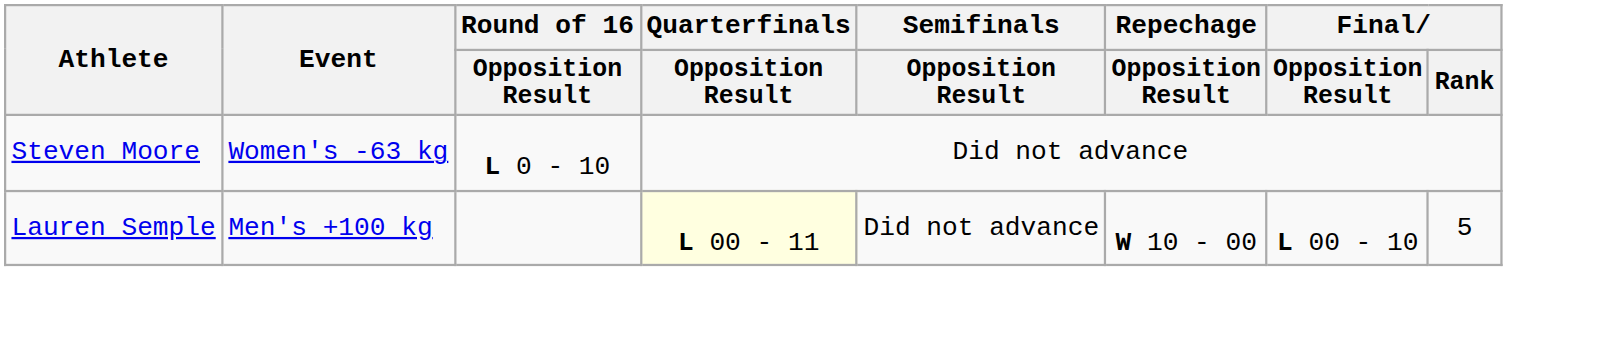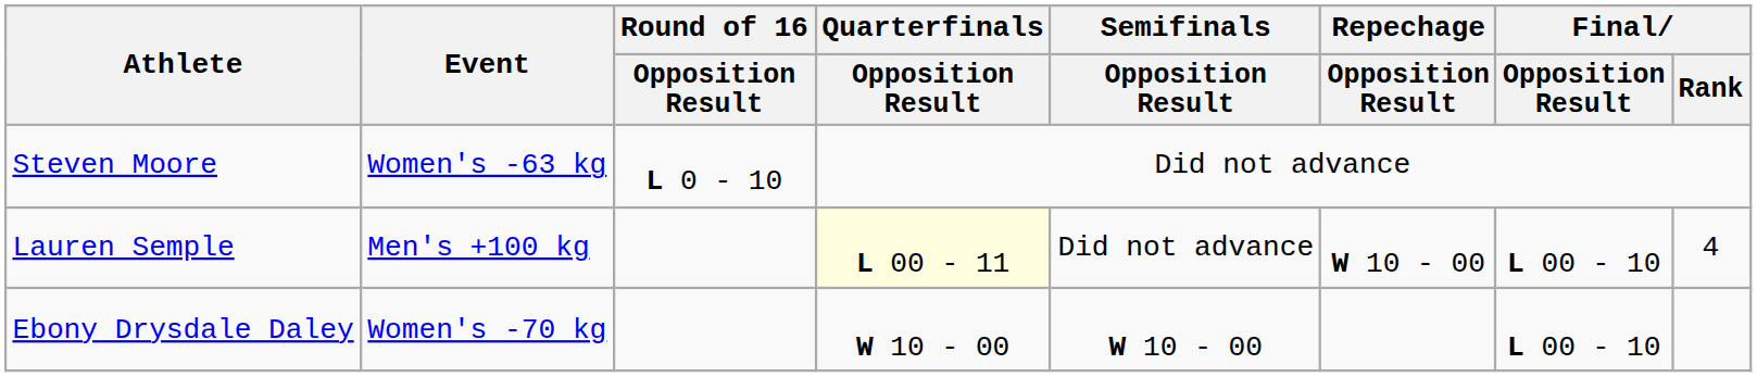 <table class="wikitable" style="font-size:90%;">
 <tr>
 <th rowspan=2>Athlete</th>
 <th rowspan=2>Event</th>
 <th>Round of 16</th>
 <th>Quarterfinals</th>
 <th>Semifinals</th>
 <th>Repechage</th>
 <th colspan=2>Final/</th>
 </tr>
 <tr style="font-size:95%">
 <th>Opposition<br>Result</th>
 <th>Opposition<br>Result</th>
 <th>Opposition<br>Result</th>
 <th>Opposition<br>Result</th>
 <th>Opposition<br>Result</th>
 <th>Rank</th>
 </tr>
 <tr align=center>
 <td align=left><a href='#'>Steven Moore</a></td>
 <td align=left><a href='#'>Women's -63 kg</a></td>
 <td><br><strong>L</strong> 0 - 10</td>
 <td colspan=5>Did not advance</td>
 </tr>
 <tr align=center>
 <td align=left><a href='#'>Lauren Semple</a></td>
 <td align=left><a href='#'>Men's +100 kg</a></td>
 <td></td>
 <td style="background: lightyellow;"><br><strong>L</strong> 00 - 11</td>
 <td>Did not advance</td>
 <td><br><strong>W</strong> 10 - 00</td>
 <td><br><strong>L</strong> 00 - 10</td>
-<td>5</td>
+<td>4</td>
+</tr>
+<tr align=center>
+<td align=left><a href='#'>Ebony Drysdale Daley</a></td>
+<td align=left><a href='#'>Women's -70 kg</a></td>
+<td></td>
+<td><br><strong>W</strong> 10 - 00</td>
+<td><br><strong>W</strong> 10 - 00</td>
+<td></td>
+<td><br><strong>L</strong> 00 - 10</td>
+<td></td>
 </tr>
 </table>
